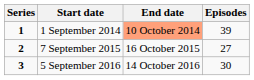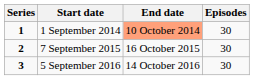 <table class="wikitable" style="text-align:center;">
 <tr>
 <th>Series</th>
 <th>Start date</th>
 <th>End date</th>
 <th>Episodes</th>
 </tr>
 <tr>
 <td><strong>1</strong></td>
 <td>1 September 2014</td>
 <td style="background: lightsalmon;">10 October 2014</td>
-<td>39</td>
+<td>30</td>
 </tr>
 <tr>
 <td><strong>2</strong></td>
 <td>7 September 2015</td>
 <td>16 October 2015</td>
-<td>27</td>
+<td>30</td>
 </tr>
 <tr>
 <td><strong>3</strong></td>
 <td>5 September 2016</td>
 <td>14 October 2016</td>
 <td>30</td>
 </tr>
 </table>
